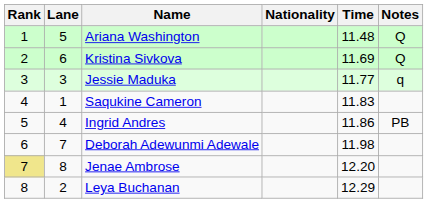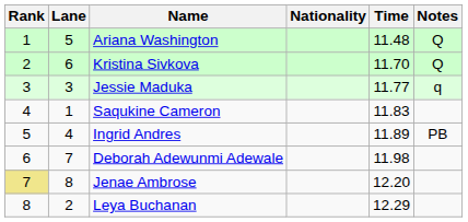 <table class="wikitable sortable" style="text-align:center">
 <tr>
 <th>Rank</th>
 <th>Lane</th>
 <th>Name</th>
 <th>Nationality</th>
 <th>Time</th>
 <th>Notes</th>
 </tr>
 <tr bgcolor=ccffcc>
 <td>1</td>
 <td>5</td>
 <td align=left><a href='#'>Ariana Washington</a></td>
 <td align=left></td>
 <td>11.48</td>
 <td>Q</td>
 </tr>
 <tr bgcolor=ccffcc>
 <td>2</td>
 <td>6</td>
 <td align=left><a href='#'>Kristina Sivkova</a></td>
 <td align=left></td>
-<td>11.69</td>
+<td>11.70</td>
 <td>Q</td>
 </tr>
 <tr bgcolor=ddffdd>
 <td>3</td>
 <td>3</td>
 <td align=left><a href='#'>Jessie Maduka</a></td>
 <td align=left></td>
 <td>11.77</td>
 <td>q</td>
 </tr>
 <tr>
 <td>4</td>
 <td>1</td>
 <td align=left><a href='#'>Saqukine Cameron</a></td>
 <td align=left></td>
 <td>11.83</td>
 <td></td>
 </tr>
 <tr>
 <td>5</td>
 <td>4</td>
 <td align=left><a href='#'>Ingrid Andres</a></td>
 <td align=left></td>
-<td>11.86</td>
+<td>11.89</td>
 <td>PB</td>
 </tr>
 <tr>
 <td>6</td>
 <td>7</td>
 <td align=left><a href='#'>Deborah Adewunmi Adewale</a></td>
 <td align=left></td>
 <td>11.98</td>
 <td></td>
 </tr>
 <tr>
 <td style="background: khaki;">7</td>
 <td>8</td>
 <td align=left><a href='#'>Jenae Ambrose</a></td>
 <td align=left></td>
 <td>12.20</td>
 <td></td>
 </tr>
 <tr>
 <td>8</td>
 <td>2</td>
 <td align=left><a href='#'>Leya Buchanan</a></td>
 <td align=left></td>
 <td>12.29</td>
 <td></td>
 </tr>
 </table>
